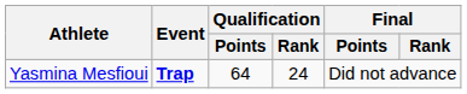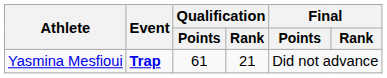 <table class="wikitable" style="font-size:90%">
 <tr>
 <th rowspan="2">Athlete</th>
 <th rowspan="2">Event</th>
 <th colspan=2>Qualification</th>
 <th colspan=2>Final</th>
 </tr>
 <tr style="font-size:95%">
 <th>Points</th>
 <th>Rank</th>
 <th>Points</th>
 <th>Rank</th>
 </tr>
 <tr align=center>
 <td align=left><a href='#'>Yasmina Mesfioui</a></td>
 <td align=left><strong><a href='#'>Trap</a></strong></td>
-<td>64</td>
-<td>24</td>
+<td>61</td>
+<td>21</td>
 <td colspan=2>Did not advance</td>
 </tr>
 </table>
